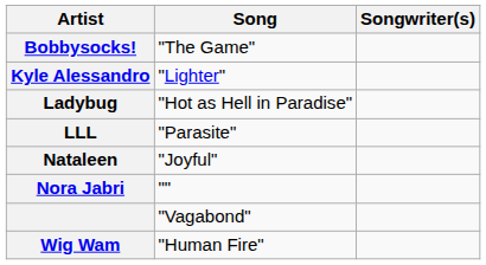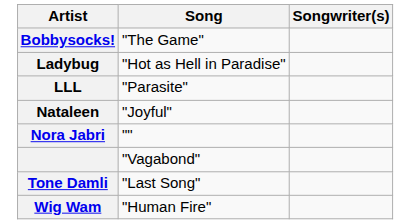 <table class="wikitable sortable plainrowheaders" style="margin: 1em auto 1em auto">
 <tr>
 <th scope="col">Artist</th>
 <th scope="col">Song</th>
 <th scope="col">Songwriter(s)</th>
 </tr>
 <tr>
 <th scope="row"><a href='#'>Bobbysocks!</a></th>
 <td>"The Game"</td>
-<td></td>
-</tr>
-<tr>
-<th scope="row"><a href='#'>Kyle Alessandro</a></th>
-<td>"<a href='#'>Lighter</a>"</td>
 <td></td>
 </tr>
 <tr>
 <th scope="row">Ladybug</th>
 <td>"Hot as Hell in Paradise"</td>
 <td></td>
 </tr>
 <tr>
 <th scope="row">LLL</th>
 <td>"Parasite"</td>
 <td></td>
 </tr>
 <tr>
 <th scope="row">Nataleen</th>
 <td>"Joyful"</td>
 <td></td>
 </tr>
 <tr>
 <th scope="row"><a href='#'>Nora Jabri</a></th>
 <td>""</td>
 <td></td>
 </tr>
 <tr>
 <th scope="row"></th>
 <td>"Vagabond"</td>
 <td></td>
 </tr>
 <tr>
+<th scope="row"><a href='#'>Tone Damli</a></th>
+<td>"Last Song"</td>
+<td></td>
+</tr>
+<tr>
 <th scope="row"><a href='#'>Wig Wam</a></th>
 <td>"Human Fire"</td>
 <td></td>
 </tr>
 </table>
